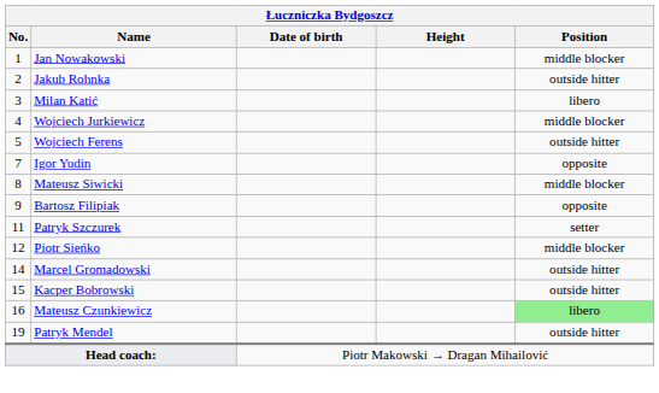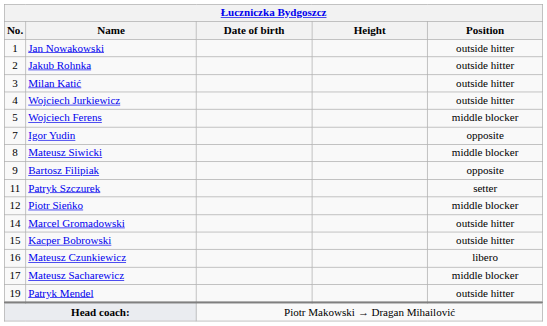 <table class="wikitable collapsible collapsed" style="font-size:100%; text-align:center">
 <tr>
 <th colspan=5 style="width:30em"><a href='#'>Łuczniczka Bydgoszcz</a></th>
 </tr>
 <tr>
 <th>No.</th>
 <th style="width:15em">Name</th>
 <th style="width:10em">Date of birth</th>
 <th style="width:10em">Height</th>
 <th style="width:10em">Position</th>
 </tr>
 <tr>
 <td>1</td>
 <td align=left> <a href='#'>Jan Nowakowski</a></td>
 <td align=right></td>
 <td></td>
-<td>middle blocker</td>
+<td>outside hitter</td>
 </tr>
 <tr>
 <td>2</td>
 <td align=left> <a href='#'>Jakub Rohnka</a></td>
 <td align=right></td>
 <td></td>
 <td>outside hitter</td>
 </tr>
 <tr>
 <td>3</td>
 <td align=left> <a href='#'>Milan Katić</a></td>
 <td align=right></td>
 <td></td>
-<td>libero</td>
+<td>outside hitter</td>
 </tr>
 <tr>
 <td>4</td>
 <td align=left> <a href='#'>Wojciech Jurkiewicz</a></td>
 <td align=right></td>
 <td></td>
-<td>middle blocker</td>
+<td>outside hitter</td>
 </tr>
 <tr>
 <td>5</td>
 <td align=left> <a href='#'>Wojciech Ferens</a></td>
 <td align=right></td>
 <td></td>
-<td>outside hitter</td>
+<td>middle blocker</td>
 </tr>
 <tr>
 <td>7</td>
 <td align=left> <a href='#'>Igor Yudin</a></td>
 <td align=right></td>
 <td></td>
 <td>opposite</td>
 </tr>
 <tr>
 <td>8</td>
 <td align=left> <a href='#'>Mateusz Siwicki</a></td>
 <td align=right></td>
 <td></td>
 <td>middle blocker</td>
 </tr>
 <tr>
 <td>9</td>
 <td align=left> <a href='#'>Bartosz Filipiak</a></td>
 <td align=right></td>
 <td></td>
 <td>opposite</td>
 </tr>
 <tr>
 <td>11</td>
 <td align=left> <a href='#'>Patryk Szczurek</a></td>
 <td align=right></td>
 <td></td>
 <td>setter</td>
 </tr>
 <tr>
 <td>12</td>
 <td align=left> <a href='#'>Piotr Sieńko</a></td>
 <td align=right></td>
 <td></td>
 <td>middle blocker</td>
 </tr>
 <tr>
 <td>14</td>
 <td align=left> <a href='#'>Marcel Gromadowski</a></td>
 <td align=right></td>
 <td></td>
 <td>outside hitter</td>
 </tr>
 <tr>
 <td>15</td>
 <td align=left> <a href='#'>Kacper Bobrowski</a></td>
 <td align=right></td>
 <td></td>
 <td>outside hitter</td>
 </tr>
 <tr>
 <td>16</td>
 <td align=left> <a href='#'>Mateusz Czunkiewicz</a></td>
 <td align=right></td>
 <td></td>
-<td style="background: lightgreen;">libero</td>
+<td>libero</td>
+</tr>
+<tr>
+<td>17</td>
+<td align=left> <a href='#'>Mateusz Sacharewicz</a></td>
+<td align=right></td>
+<td></td>
+<td>middle blocker</td>
 </tr>
 <tr>
 <td>19</td>
 <td align=left> <a href='#'>Patryk Mendel</a></td>
 <td align=right></td>
 <td></td>
 <td>outside hitter</td>
 </tr>
 <tr style="border-top: 3px solid grey">
 <td colspan=2 style="background:#EAECF0"><strong>Head coach:</strong></td>
 <td colspan=3> Piotr Makowski →  Dragan Mihailović</td>
 </tr>
 </table>
